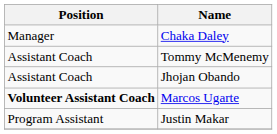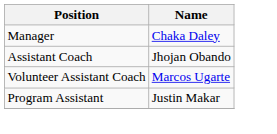 <table class="wikitable">
 <tr>
 <th>Position</th>
 <th>Name</th>
 </tr>
 <tr>
 <td>Manager</td>
 <td> <a href='#'>Chaka Daley</a></td>
 </tr>
 <tr>
 <td>Assistant Coach</td>
-<td> Tommy McMenemy</td>
-</tr>
-<tr>
-<td>Assistant Coach</td>
 <td> Jhojan Obando</td>
 </tr>
 <tr>
-<td><strong>Volunteer Assistant Coach</strong></td>
+<td>Volunteer Assistant Coach</td>
 <td> <a href='#'>Marcos Ugarte</a></td>
 </tr>
 <tr>
 <td>Program Assistant</td>
 <td> Justin Makar</td>
 </tr>
 <tr>
 </tr>
 </table>
